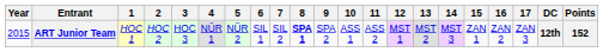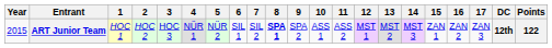 <table class="wikitable" style="text-align:center; font-size:85%">
 <tr>
 <th>Year</th>
 <th>Entrant</th>
 <th>1</th>
 <th>2</th>
 <th>3</th>
 <th>4</th>
 <th>5</th>
 <th>6</th>
 <th>7</th>
 <th>8</th>
 <th>9</th>
 <th>10</th>
 <th>11</th>
 <th>12</th>
 <th>13</th>
 <th>14</th>
 <th>15</th>
 <th>16</th>
 <th>17</th>
 <th>DC</th>
 <th>Points</th>
 </tr>
 <tr>
 <td><a href='#'>2015</a></td>
 <th><a href='#'>ART Junior Team</a></th>
 <td style="background:#ffffbf;"><em><a href='#'>HOC<br>1</a></em><br></td>
 <td style="background:#dfffdf;"><em><a href='#'>HOC<br>2</a></em><br></td>
 <td style="background:#dfffdf;"><a href='#'>HOC<br>3</a><br></td>
 <td style="background:#dfdfdf;"><a href='#'>NÜR<br>1</a><br></td>
 <td style="background:#dfffdf;"><a href='#'>NÜR<br>2</a><br></td>
 <td style="background:#;"><a href='#'>SIL<br>1</a><br></td>
 <td style="background:#;"><a href='#'>SIL<br>2</a><br></td>
 <td style="background:#;"><strong><a href='#'>SPA<br>1</a><br></strong></td>
 <td style="background:#;"><a href='#'>SPA<br>2</a><br></td>
 <td style="background:#;"><a href='#'>ASS<br>1</a><br></td>
 <td style="background:#;"><a href='#'>ASS<br>2</a><br></td>
 <td style="background:#efcfff;"><a href='#'>MST<br>1</a><br></td>
 <td style="background:#dfdfdf;"><a href='#'>MST<br>2</a><br></td>
 <td style="background:#efcfff;"><a href='#'>MST<br>3</a><br></td>
 <td style="background:#;"><a href='#'>ZAN<br>1</a><br></td>
 <td style="background:#;"><a href='#'>ZAN<br>2</a><br></td>
 <td style="background:#;"><a href='#'>ZAN<br>3</a><br></td>
 <th>12th</th>
-<th>152</th>
+<th>122</th>
 </tr>
 </table>
